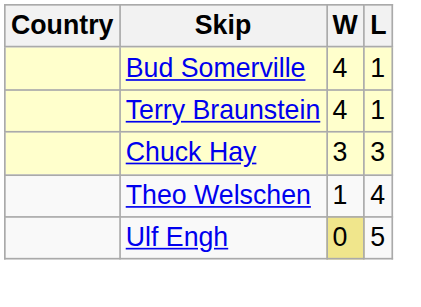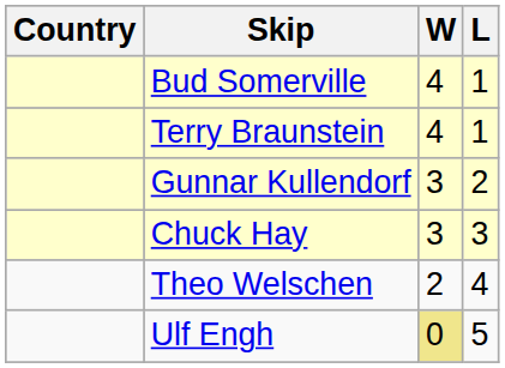 <table class="wikitable">
 <tr>
 <th>Country</th>
 <th>Skip</th>
 <th>W</th>
 <th>L</th>
 </tr>
 <tr bgcolor="#ffffcc">
 <td></td>
 <td><a href='#'>Bud Somerville</a></td>
 <td>4</td>
 <td>1</td>
 </tr>
 <tr bgcolor="#ffffcc">
 <td></td>
 <td><a href='#'>Terry Braunstein</a></td>
 <td>4</td>
 <td>1</td>
 </tr>
 <tr bgcolor="#ffffcc">
 <td></td>
+<td><a href='#'>Gunnar Kullendorf</a></td>
+<td>3</td>
+<td>2</td>
+</tr>
+<tr bgcolor="#ffffcc">
+<td></td>
 <td><a href='#'>Chuck Hay</a></td>
 <td>3</td>
 <td>3</td>
 </tr>
 <tr>
 <td></td>
 <td><a href='#'>Theo Welschen</a></td>
-<td>1</td>
+<td>2</td>
 <td>4</td>
 </tr>
 <tr>
 <td></td>
 <td><a href='#'>Ulf Engh</a></td>
 <td style="background: khaki;">0</td>
 <td>5</td>
 </tr>
 </table>
